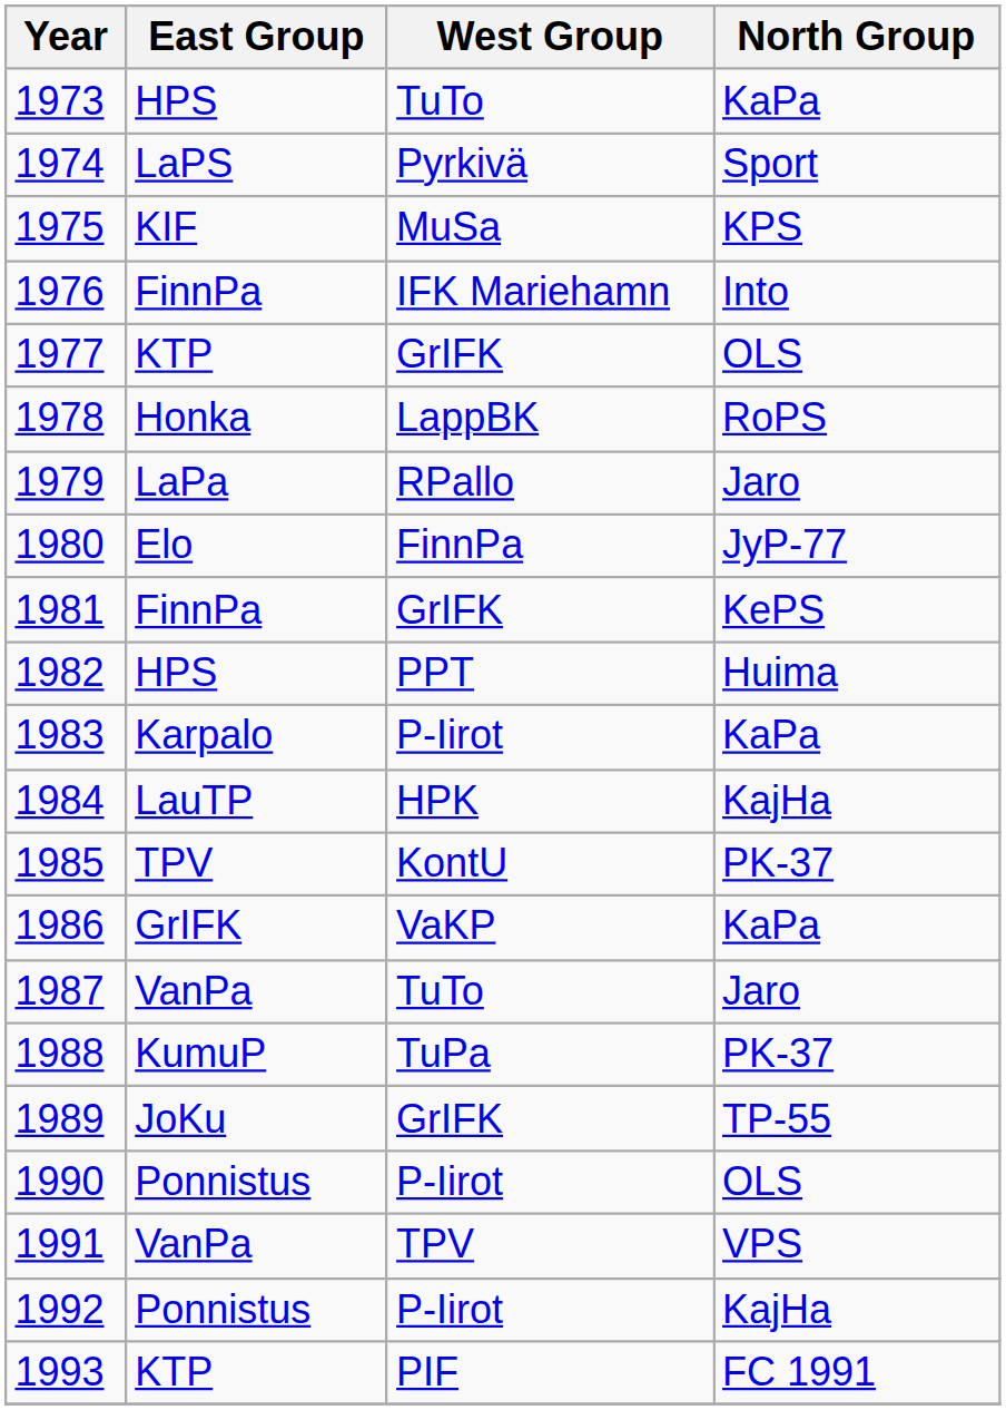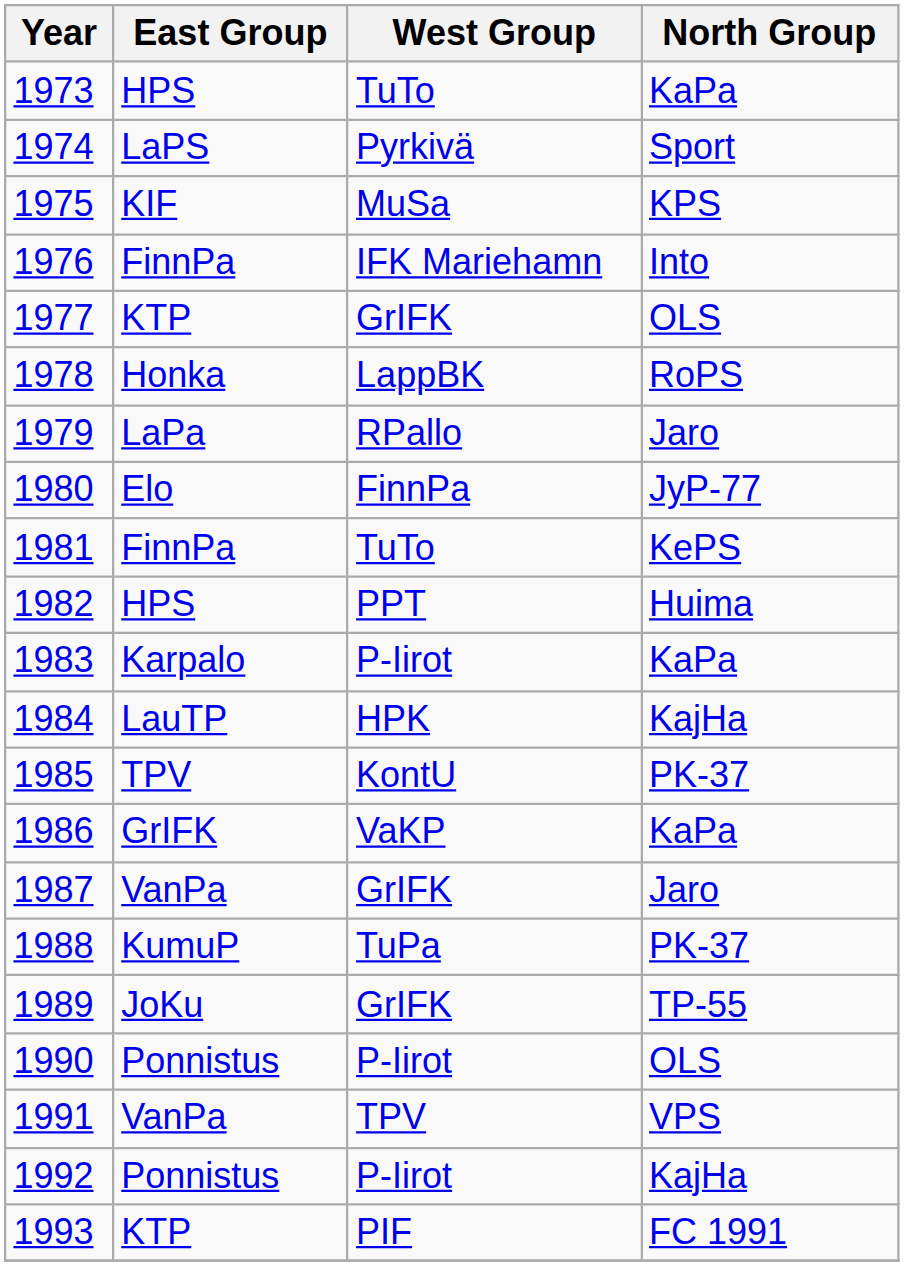 <table class="wikitable" style="width:45%">
 <tr>
 <th>Year</th>
 <th>East Group</th>
 <th>West Group</th>
 <th>North Group</th>
 </tr>
 <tr>
 <td><a href='#'>1973</a></td>
 <td><a href='#'>HPS</a></td>
 <td><a href='#'>TuTo</a></td>
 <td><a href='#'>KaPa</a></td>
 </tr>
 <tr>
 <td><a href='#'>1974</a></td>
 <td><a href='#'>LaPS</a></td>
 <td><a href='#'>Pyrkivä</a></td>
 <td><a href='#'>Sport</a></td>
 </tr>
 <tr>
 <td><a href='#'>1975</a></td>
 <td><a href='#'>KIF</a></td>
 <td><a href='#'>MuSa</a></td>
 <td><a href='#'>KPS</a></td>
 </tr>
 <tr>
 <td><a href='#'>1976</a></td>
 <td><a href='#'>FinnPa</a></td>
 <td><a href='#'>IFK Mariehamn</a></td>
 <td><a href='#'>Into</a></td>
 </tr>
 <tr>
 <td><a href='#'>1977</a></td>
 <td><a href='#'>KTP</a></td>
 <td><a href='#'>GrIFK</a></td>
 <td><a href='#'>OLS</a></td>
 </tr>
 <tr>
 <td><a href='#'>1978</a></td>
 <td><a href='#'>Honka</a></td>
 <td><a href='#'>LappBK</a></td>
 <td><a href='#'>RoPS</a></td>
 </tr>
 <tr>
 <td><a href='#'>1979</a></td>
 <td><a href='#'>LaPa</a></td>
 <td><a href='#'>RPallo</a></td>
 <td><a href='#'>Jaro</a></td>
 </tr>
 <tr>
 <td><a href='#'>1980</a></td>
 <td><a href='#'>Elo</a></td>
 <td><a href='#'>FinnPa</a></td>
 <td><a href='#'>JyP-77</a></td>
 </tr>
 <tr>
 <td><a href='#'>1981</a></td>
 <td><a href='#'>FinnPa</a></td>
-<td><a href='#'>GrIFK</a></td>
+<td><a href='#'>TuTo</a></td>
 <td><a href='#'>KePS</a></td>
 </tr>
 <tr>
 <td><a href='#'>1982</a></td>
 <td><a href='#'>HPS</a></td>
 <td><a href='#'>PPT</a></td>
 <td><a href='#'>Huima</a></td>
 </tr>
 <tr>
 <td><a href='#'>1983</a></td>
 <td><a href='#'>Karpalo</a></td>
 <td><a href='#'>P-Iirot</a></td>
 <td><a href='#'>KaPa</a></td>
 </tr>
 <tr>
 <td><a href='#'>1984</a></td>
 <td><a href='#'>LauTP</a></td>
 <td><a href='#'>HPK</a></td>
 <td><a href='#'>KajHa</a></td>
 </tr>
 <tr>
 <td><a href='#'>1985</a></td>
 <td><a href='#'>TPV</a></td>
 <td><a href='#'>KontU</a></td>
 <td><a href='#'>PK-37</a></td>
 </tr>
 <tr>
 <td><a href='#'>1986</a></td>
 <td><a href='#'>GrIFK</a></td>
 <td><a href='#'>VaKP</a></td>
 <td><a href='#'>KaPa</a></td>
 </tr>
 <tr>
 <td><a href='#'>1987</a></td>
 <td><a href='#'>VanPa</a></td>
-<td><a href='#'>TuTo</a></td>
+<td><a href='#'>GrIFK</a></td>
 <td><a href='#'>Jaro</a></td>
 </tr>
 <tr>
 <td><a href='#'>1988</a></td>
 <td><a href='#'>KumuP</a></td>
 <td><a href='#'>TuPa</a></td>
 <td><a href='#'>PK-37</a></td>
 </tr>
 <tr>
 <td><a href='#'>1989</a></td>
 <td><a href='#'>JoKu</a></td>
 <td><a href='#'>GrIFK</a></td>
 <td><a href='#'>TP-55</a></td>
 </tr>
 <tr>
 <td><a href='#'>1990</a></td>
 <td><a href='#'>Ponnistus</a></td>
 <td><a href='#'>P-Iirot</a></td>
 <td><a href='#'>OLS</a></td>
 </tr>
 <tr>
 <td><a href='#'>1991</a></td>
 <td><a href='#'>VanPa</a></td>
 <td><a href='#'>TPV</a></td>
 <td><a href='#'>VPS</a></td>
 </tr>
 <tr>
 <td><a href='#'>1992</a></td>
 <td><a href='#'>Ponnistus</a></td>
 <td><a href='#'>P-Iirot</a></td>
 <td><a href='#'>KajHa</a></td>
 </tr>
 <tr>
 <td><a href='#'>1993</a></td>
 <td><a href='#'>KTP</a></td>
 <td><a href='#'>PIF</a></td>
 <td><a href='#'>FC 1991</a></td>
 </tr>
 <tr>
 </tr>
 </table>
